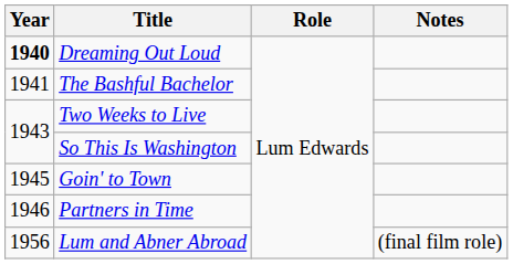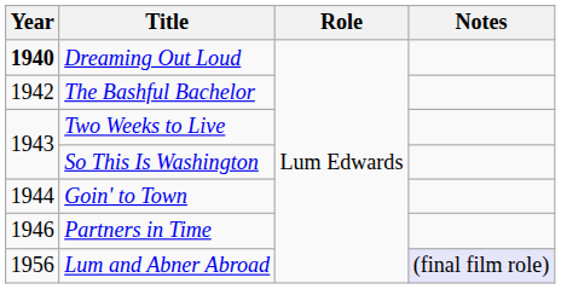 <table class="wikitable">
 <tr>
 <th>Year</th>
 <th>Title</th>
 <th>Role</th>
 <th>Notes</th>
 </tr>
 <tr>
 <td><strong>1940</strong></td>
 <td><em><a href='#'>Dreaming Out Loud</a></em></td>
 <td rowspan="7">Lum Edwards</td>
 <td></td>
 </tr>
 <tr>
-<td>1941</td>
+<td>1942</td>
 <td><em><a href='#'>The Bashful Bachelor</a></em></td>
 <td></td>
 </tr>
 <tr>
 <td rowspan=2>1943</td>
 <td><em><a href='#'>Two Weeks to Live</a></em></td>
 <td></td>
 </tr>
 <tr>
 <td><em><a href='#'>So This Is Washington</a></em></td>
 <td></td>
 </tr>
 <tr>
-<td>1945</td>
+<td>1944</td>
 <td><em><a href='#'>Goin' to Town</a></em></td>
 <td></td>
 </tr>
 <tr>
 <td>1946</td>
 <td><em><a href='#'>Partners in Time</a></em></td>
 <td></td>
 </tr>
 <tr>
 <td>1956</td>
 <td><em><a href='#'>Lum and Abner Abroad</a></em></td>
-<td>(final film role)</td>
+<td style="background: lavender;">(final film role)</td>
 </tr>
 </table>
